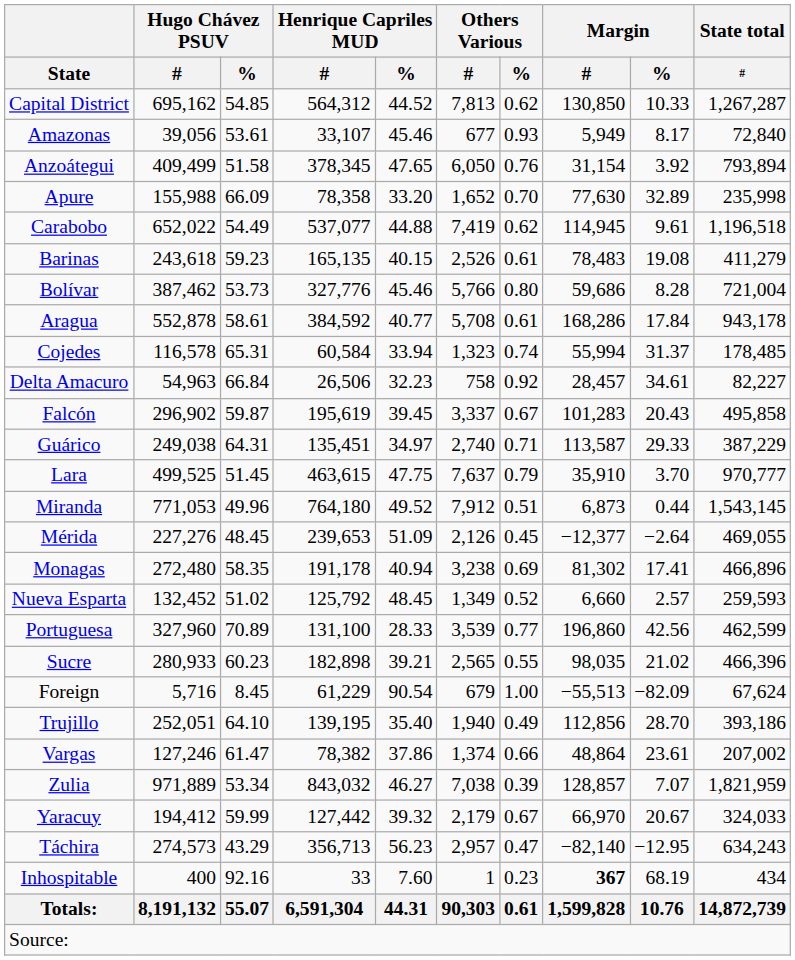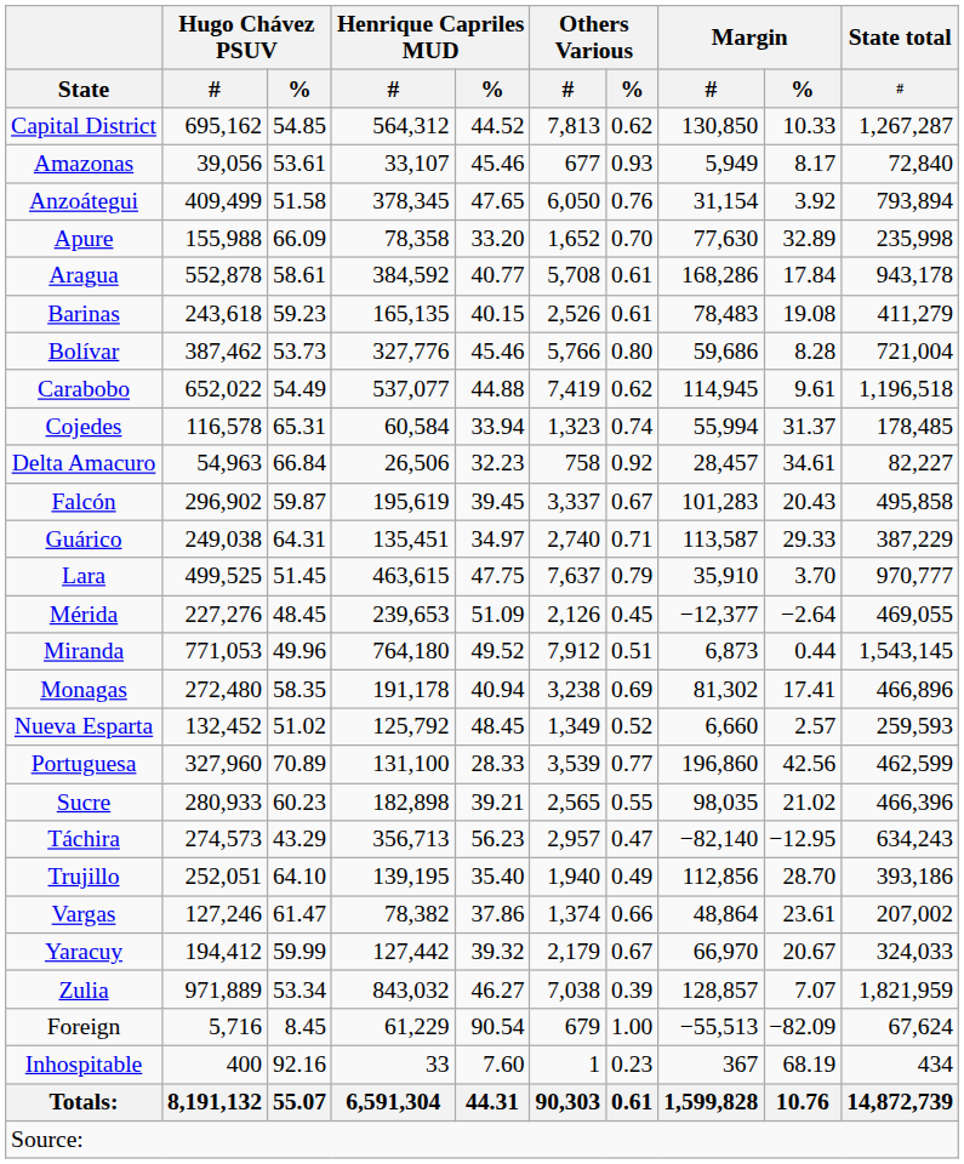 <table class="wikitable sortable" style="text-align:right">
 <tr>
 <th colspan=1></th>
 <th align=center colspan=2>Hugo Chávez<br>PSUV</th>
 <th align=center colspan=2>Henrique Capriles<br>MUD</th>
 <th align="center" colspan="2">Others<br>Various</th>
 <th align=center colspan=2>Margin</th>
 <th align=center colspan=1>State total</th>
 </tr>
 <tr>
 <th align=center>State</th>
 <th align=center data-sort-type="number">#</th>
 <th align=center data-sort-type="number">%</th>
 <th align=center data-sort-type="number">#</th>
 <th align=center data-sort-type="number">%</th>
 <th align=center data-sort-type="number">#</th>
 <th align=center data-sort-type="number">%</th>
 <th align=center data-sort-type="number">#</th>
 <th align=center data-sort-type="number">%</th>
 <th style="text-align:center; font-size: 60%" data-sort-type="number">#</th>
 </tr>
 <tr>
 <td style="text-align:center;"><a href='#'>Capital District</a></td>
 <td>695,162</td>
 <td>54.85</td>
 <td>564,312</td>
 <td>44.52</td>
 <td>7,813</td>
 <td>0.62</td>
 <td>130,850</td>
 <td>10.33</td>
 <td>1,267,287</td>
 </tr>
 <tr>
 <td style="text-align:center;"><a href='#'>Amazonas</a></td>
 <td>39,056</td>
 <td>53.61</td>
 <td>33,107</td>
 <td>45.46</td>
 <td>677</td>
 <td>0.93</td>
 <td>5,949</td>
 <td>8.17</td>
 <td>72,840</td>
 </tr>
 <tr>
 <td style="text-align:center;"><a href='#'>Anzoátegui</a></td>
 <td>409,499</td>
 <td>51.58</td>
 <td>378,345</td>
 <td>47.65</td>
 <td>6,050</td>
 <td>0.76</td>
 <td>31,154</td>
 <td>3.92</td>
 <td>793,894</td>
 </tr>
 <tr>
 <td style="text-align:center;"><a href='#'>Apure</a></td>
 <td>155,988</td>
 <td>66.09</td>
 <td>78,358</td>
 <td>33.20</td>
 <td>1,652</td>
 <td>0.70</td>
 <td>77,630</td>
 <td>32.89</td>
 <td>235,998</td>
 </tr>
 <tr>
-<td style="text-align:center;"><a href='#'>Carabobo</a></td>
-<td>652,022</td>
-<td>54.49</td>
-<td>537,077</td>
-<td>44.88</td>
-<td>7,419</td>
-<td>0.62</td>
-<td>114,945</td>
-<td>9.61</td>
-<td>1,196,518</td>
+<td style="text-align:center;"><a href='#'>Aragua</a></td>
+<td>552,878</td>
+<td>58.61</td>
+<td>384,592</td>
+<td>40.77</td>
+<td>5,708</td>
+<td>0.61</td>
+<td>168,286</td>
+<td>17.84</td>
+<td>943,178</td>
 </tr>
 <tr>
 <td style="text-align:center;"><a href='#'>Barinas</a></td>
 <td>243,618</td>
 <td>59.23</td>
 <td>165,135</td>
 <td>40.15</td>
 <td>2,526</td>
 <td>0.61</td>
 <td>78,483</td>
 <td>19.08</td>
 <td>411,279</td>
 </tr>
 <tr>
 <td style="text-align:center;"><a href='#'>Bolívar</a></td>
 <td>387,462</td>
 <td>53.73</td>
 <td>327,776</td>
 <td>45.46</td>
 <td>5,766</td>
 <td>0.80</td>
 <td>59,686</td>
 <td>8.28</td>
 <td>721,004</td>
 </tr>
 <tr>
-<td style="text-align:center;"><a href='#'>Aragua</a></td>
-<td>552,878</td>
-<td>58.61</td>
-<td>384,592</td>
-<td>40.77</td>
-<td>5,708</td>
-<td>0.61</td>
-<td>168,286</td>
-<td>17.84</td>
-<td>943,178</td>
+<td style="text-align:center;"><a href='#'>Carabobo</a></td>
+<td>652,022</td>
+<td>54.49</td>
+<td>537,077</td>
+<td>44.88</td>
+<td>7,419</td>
+<td>0.62</td>
+<td>114,945</td>
+<td>9.61</td>
+<td>1,196,518</td>
 </tr>
 <tr>
 <td style="text-align:center;"><a href='#'>Cojedes</a></td>
 <td>116,578</td>
 <td>65.31</td>
 <td>60,584</td>
 <td>33.94</td>
 <td>1,323</td>
 <td>0.74</td>
 <td>55,994</td>
 <td>31.37</td>
 <td>178,485</td>
 </tr>
 <tr>
 <td style="text-align:center;"><a href='#'>Delta Amacuro</a></td>
 <td>54,963</td>
 <td>66.84</td>
 <td>26,506</td>
 <td>32.23</td>
 <td>758</td>
 <td>0.92</td>
 <td>28,457</td>
 <td>34.61</td>
 <td>82,227</td>
 </tr>
 <tr>
 <td style="text-align:center;"><a href='#'>Falcón</a></td>
 <td>296,902</td>
 <td>59.87</td>
 <td>195,619</td>
 <td>39.45</td>
 <td>3,337</td>
 <td>0.67</td>
 <td>101,283</td>
 <td>20.43</td>
 <td>495,858</td>
 </tr>
 <tr>
 <td style="text-align:center;"><a href='#'>Guárico</a></td>
 <td>249,038</td>
 <td>64.31</td>
 <td>135,451</td>
 <td>34.97</td>
 <td>2,740</td>
 <td>0.71</td>
 <td>113,587</td>
 <td>29.33</td>
 <td>387,229</td>
 </tr>
 <tr>
 <td style="text-align:center;"><a href='#'>Lara</a></td>
 <td>499,525</td>
 <td>51.45</td>
 <td>463,615</td>
 <td>47.75</td>
 <td>7,637</td>
 <td>0.79</td>
 <td>35,910</td>
 <td>3.70</td>
 <td>970,777</td>
 </tr>
 <tr>
+<td style="text-align:center;"><a href='#'>Mérida</a></td>
+<td>227,276</td>
+<td>48.45</td>
+<td>239,653</td>
+<td>51.09</td>
+<td>2,126</td>
+<td>0.45</td>
+<td>−12,377</td>
+<td>−2.64</td>
+<td>469,055</td>
+</tr>
+<tr>
 <td style="text-align:center;"><a href='#'>Miranda</a></td>
 <td>771,053</td>
 <td>49.96</td>
 <td>764,180</td>
 <td>49.52</td>
 <td>7,912</td>
 <td>0.51</td>
 <td>6,873</td>
 <td>0.44</td>
 <td>1,543,145</td>
-</tr>
-<tr>
-<td style="text-align:center;"><a href='#'>Mérida</a></td>
-<td>227,276</td>
-<td>48.45</td>
-<td>239,653</td>
-<td>51.09</td>
-<td>2,126</td>
-<td>0.45</td>
-<td>−12,377</td>
-<td>−2.64</td>
-<td>469,055</td>
 </tr>
 <tr>
 <td style="text-align:center;"><a href='#'>Monagas</a></td>
 <td>272,480</td>
 <td>58.35</td>
 <td>191,178</td>
 <td>40.94</td>
 <td>3,238</td>
 <td>0.69</td>
 <td>81,302</td>
 <td>17.41</td>
 <td>466,896</td>
 </tr>
 <tr>
 <td style="text-align:center;"><a href='#'>Nueva Esparta</a></td>
 <td>132,452</td>
 <td>51.02</td>
 <td>125,792</td>
 <td>48.45</td>
 <td>1,349</td>
 <td>0.52</td>
 <td>6,660</td>
 <td>2.57</td>
 <td>259,593</td>
 </tr>
 <tr>
 <td style="text-align:center;"><a href='#'>Portuguesa</a></td>
 <td>327,960</td>
 <td>70.89</td>
 <td>131,100</td>
 <td>28.33</td>
 <td>3,539</td>
 <td>0.77</td>
 <td>196,860</td>
 <td>42.56</td>
 <td>462,599</td>
 </tr>
 <tr>
 <td style="text-align:center;"><a href='#'>Sucre</a></td>
 <td>280,933</td>
 <td>60.23</td>
 <td>182,898</td>
 <td>39.21</td>
 <td>2,565</td>
 <td>0.55</td>
 <td>98,035</td>
 <td>21.02</td>
 <td>466,396</td>
 </tr>
 <tr>
-<td style="text-align:center;">Foreign</td>
-<td>5,716</td>
-<td>8.45</td>
-<td>61,229</td>
-<td>90.54</td>
-<td>679</td>
-<td>1.00</td>
-<td>−55,513</td>
-<td>−82.09</td>
-<td>67,624</td>
+<td style="text-align:center;"><a href='#'>Táchira</a></td>
+<td>274,573</td>
+<td>43.29</td>
+<td>356,713</td>
+<td>56.23</td>
+<td>2,957</td>
+<td>0.47</td>
+<td>−82,140</td>
+<td>−12.95</td>
+<td>634,243</td>
 </tr>
 <tr>
 <td style="text-align:center;"><a href='#'>Trujillo</a></td>
 <td>252,051</td>
 <td>64.10</td>
 <td>139,195</td>
 <td>35.40</td>
 <td>1,940</td>
 <td>0.49</td>
 <td>112,856</td>
 <td>28.70</td>
 <td>393,186</td>
 </tr>
 <tr>
 <td style="text-align:center;"><a href='#'>Vargas</a></td>
 <td>127,246</td>
 <td>61.47</td>
 <td>78,382</td>
 <td>37.86</td>
 <td>1,374</td>
 <td>0.66</td>
 <td>48,864</td>
 <td>23.61</td>
 <td>207,002</td>
 </tr>
 <tr>
+<td style="text-align:center;"><a href='#'>Yaracuy</a></td>
+<td>194,412</td>
+<td>59.99</td>
+<td>127,442</td>
+<td>39.32</td>
+<td>2,179</td>
+<td>0.67</td>
+<td>66,970</td>
+<td>20.67</td>
+<td>324,033</td>
+</tr>
+<tr>
 <td style="text-align:center;"><a href='#'>Zulia</a></td>
 <td>971,889</td>
 <td>53.34</td>
 <td>843,032</td>
 <td>46.27</td>
 <td>7,038</td>
 <td>0.39</td>
 <td>128,857</td>
 <td>7.07</td>
 <td>1,821,959</td>
 </tr>
 <tr>
-<td style="text-align:center;"><a href='#'>Yaracuy</a></td>
-<td>194,412</td>
-<td>59.99</td>
-<td>127,442</td>
-<td>39.32</td>
-<td>2,179</td>
-<td>0.67</td>
-<td>66,970</td>
-<td>20.67</td>
-<td>324,033</td>
-</tr>
-<tr>
-<td style="text-align:center;"><a href='#'>Táchira</a></td>
-<td>274,573</td>
-<td>43.29</td>
-<td>356,713</td>
-<td>56.23</td>
-<td>2,957</td>
-<td>0.47</td>
-<td>−82,140</td>
-<td>−12.95</td>
-<td>634,243</td>
+<td style="text-align:center;">Foreign</td>
+<td>5,716</td>
+<td>8.45</td>
+<td>61,229</td>
+<td>90.54</td>
+<td>679</td>
+<td>1.00</td>
+<td>−55,513</td>
+<td>−82.09</td>
+<td>67,624</td>
 </tr>
 <tr>
 <td style="text-align:center;"><a href='#'>Inhospitable</a></td>
 <td>400</td>
 <td>92.16</td>
 <td>33</td>
 <td>7.60</td>
 <td>1</td>
 <td>0.23</td>
-<td><strong>367</strong></td>
+<td>367</td>
 <td>68.19</td>
 <td>434</td>
 </tr>
 <tr class=sortbottom>
 <th>Totals:</th>
 <th>8,191,132</th>
 <th>55.07</th>
 <th>6,591,304</th>
 <th>44.31</th>
 <th>90,303</th>
 <th>0.61</th>
 <th>1,599,828</th>
 <th>10.76</th>
 <th>14,872,739</th>
 </tr>
 <tr class=sortbottom>
 <td align=left colspan=10>Source: </td>
 </tr>
 </table>
